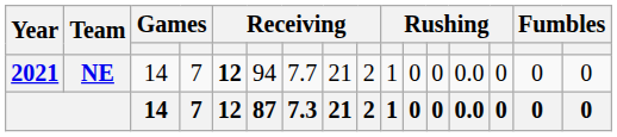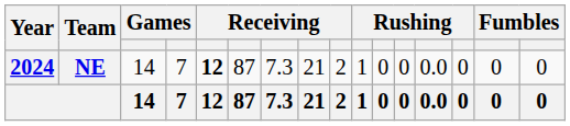 <table class="wikitable" style="text-align:center;">
 <tr>
 <th rowspan="2">Year</th>
 <th rowspan="2">Team</th>
 <th colspan="2">Games</th>
 <th colspan="5">Receiving</th>
 <th colspan="5">Rushing</th>
 <th colspan="2">Fumbles</th>
 </tr>
 <tr>
 <th></th>
 <th></th>
 <th></th>
 <th></th>
 <th></th>
 <th></th>
 <th></th>
 <th></th>
 <th></th>
 <th></th>
 <th></th>
 <th></th>
 <th></th>
 <th></th>
 </tr>
 <tr>
-<th><a href='#'>2021</a></th>
+<th><a href='#'>2024</a></th>
 <th><a href='#'>NE</a></th>
 <td>14</td>
 <td>7</td>
 <td><strong>12</strong></td>
-<td>94</td>
-<td>7.7</td>
+<td>87</td>
+<td>7.3</td>
 <td>21</td>
 <td>2</td>
 <td>1</td>
 <td>0</td>
 <td>0</td>
 <td>0.0</td>
 <td>0</td>
 <td>0</td>
 <td>0</td>
 </tr>
 <tr>
 <th colspan="2"></th>
 <th>14</th>
 <th>7</th>
 <th>12</th>
 <th>87</th>
 <th>7.3</th>
 <th>21</th>
 <th>2</th>
 <th>1</th>
 <th>0</th>
 <th>0</th>
 <th>0.0</th>
 <th>0</th>
 <th>0</th>
 <th>0</th>
 </tr>
 </table>
